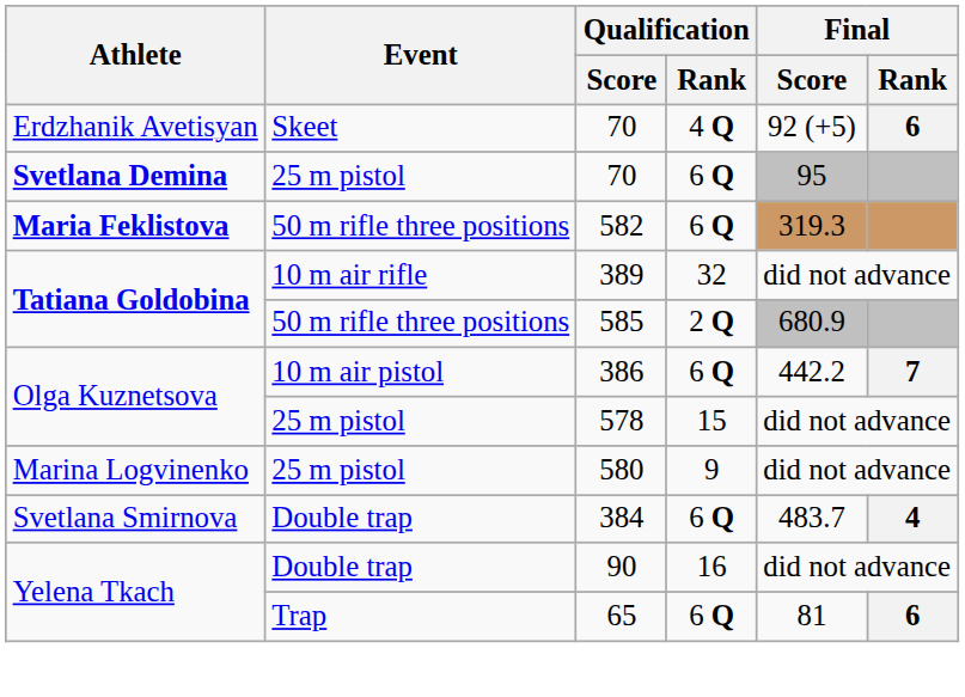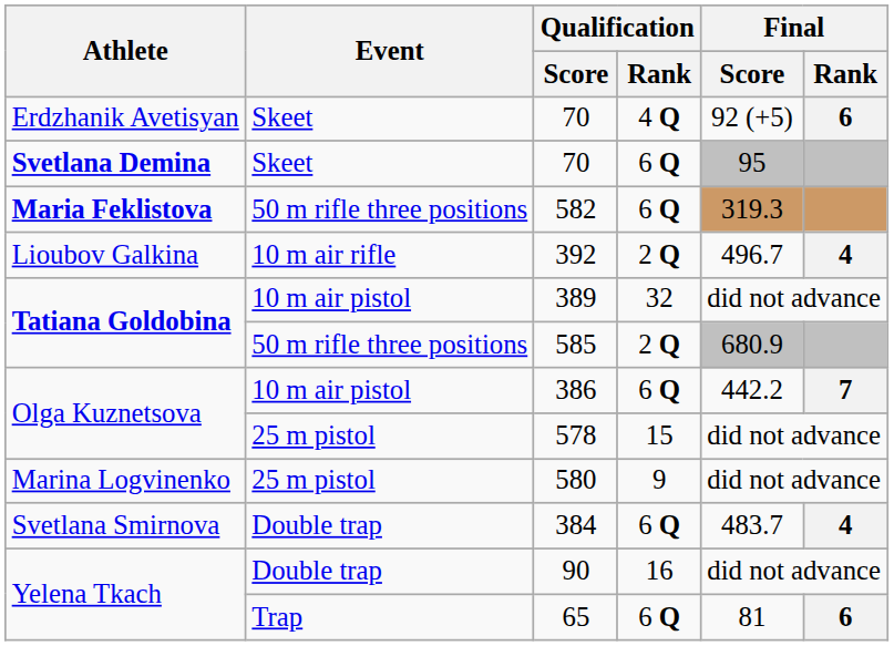 <table class="wikitable" style="font-size:90%">
 <tr>
 <th rowspan="2">Athlete</th>
 <th rowspan="2">Event</th>
 <th colspan="2">Qualification</th>
 <th colspan="2">Final</th>
 </tr>
 <tr>
 <th>Score</th>
 <th>Rank</th>
 <th>Score</th>
 <th>Rank</th>
 </tr>
 <tr>
 <td><a href='#'>Erdzhanik Avetisyan</a></td>
 <td><a href='#'>Skeet</a></td>
 <td align="center">70</td>
 <td align="center">4 <strong>Q</strong></td>
 <td align="center">92 (+5)</td>
 <th align="center">6</th>
 </tr>
 <tr>
 <td><strong><a href='#'>Svetlana Demina</a></strong></td>
-<td><a href='#'>25 m pistol</a></td>
+<td><a href='#'>Skeet</a></td>
 <td align="center">70</td>
 <td align="center">6 <strong>Q</strong></td>
 <td align="center" bgcolor="silver">95</td>
 <td align="center" bgcolor="silver"></td>
 </tr>
 <tr>
 <td><strong><a href='#'>Maria Feklistova</a></strong></td>
 <td><a href='#'>50 m rifle three positions</a></td>
 <td align="center">582</td>
 <td align="center">6 <strong>Q</strong></td>
 <td align="center" bgcolor=cc9966>319.3</td>
 <td align="center" bgcolor=cc9966></td>
 </tr>
 <tr>
+<td><a href='#'>Lioubov Galkina</a></td>
+<td><a href='#'>10 m air rifle</a></td>
+<td align="center">392</td>
+<td align="center">2 <strong>Q</strong></td>
+<td align="center">496.7</td>
+<th align="center">4</th>
+</tr>
+<tr>
 <td rowspan=2><strong><a href='#'>Tatiana Goldobina</a></strong></td>
-<td><a href='#'>10 m air rifle</a></td>
+<td><a href='#'>10 m air pistol</a></td>
 <td align="center">389</td>
 <td align="center">32</td>
 <td colspan="2"  align="center">did not advance</td>
 </tr>
 <tr>
 <td><a href='#'>50 m rifle three positions</a></td>
 <td align="center">585</td>
 <td align="center">2 <strong>Q</strong></td>
 <td align="center" bgcolor="silver">680.9</td>
 <td align="center" bgcolor="silver"></td>
 </tr>
 <tr>
 <td rowspan=2><a href='#'>Olga Kuznetsova</a></td>
 <td><a href='#'>10 m air pistol</a></td>
 <td align="center">386</td>
 <td align="center">6 <strong>Q</strong></td>
 <td align="center">442.2</td>
 <th align="center">7</th>
 </tr>
 <tr>
 <td><a href='#'>25 m pistol</a></td>
 <td align="center">578</td>
 <td align="center">15</td>
 <td colspan="2"  align="center">did not advance</td>
 </tr>
 <tr>
 <td><a href='#'>Marina Logvinenko</a></td>
 <td><a href='#'>25 m pistol</a></td>
 <td align="center">580</td>
 <td align="center">9</td>
 <td colspan="2"  align="center">did not advance</td>
 </tr>
 <tr>
 <td><a href='#'>Svetlana Smirnova</a></td>
 <td><a href='#'>Double trap</a></td>
 <td align="center">384</td>
 <td align="center">6 <strong>Q</strong></td>
 <td align="center">483.7</td>
 <th align="center">4</th>
 </tr>
 <tr>
 <td rowspan=2><a href='#'>Yelena Tkach</a></td>
 <td><a href='#'>Double trap</a></td>
 <td align="center">90</td>
 <td align="center">16</td>
 <td colspan="2"  align="center">did not advance</td>
 </tr>
 <tr>
 <td><a href='#'>Trap</a></td>
 <td align="center">65</td>
 <td align="center">6 <strong>Q</strong></td>
 <td align="center">81</td>
 <th align="center">6</th>
 </tr>
 </table>
